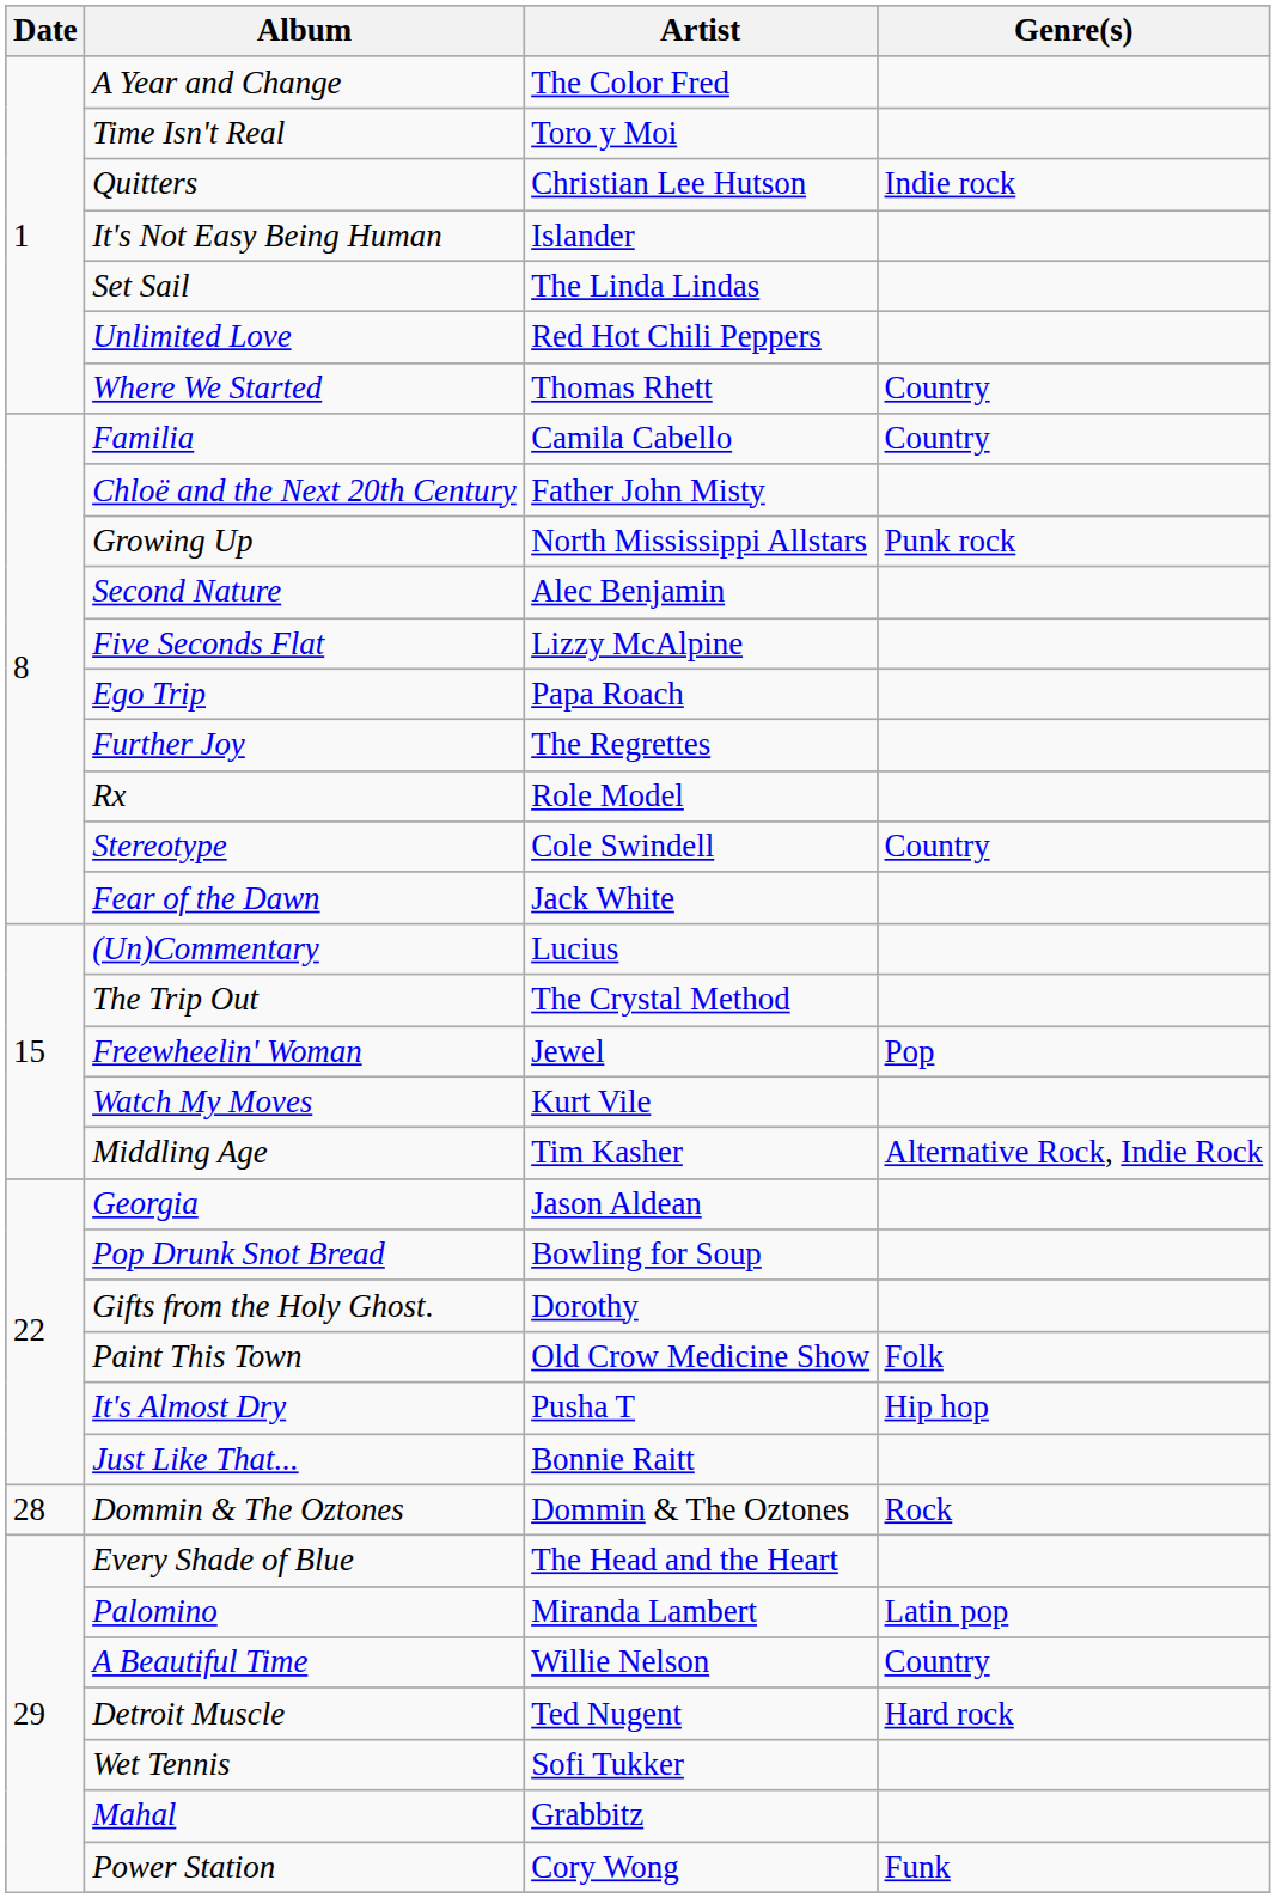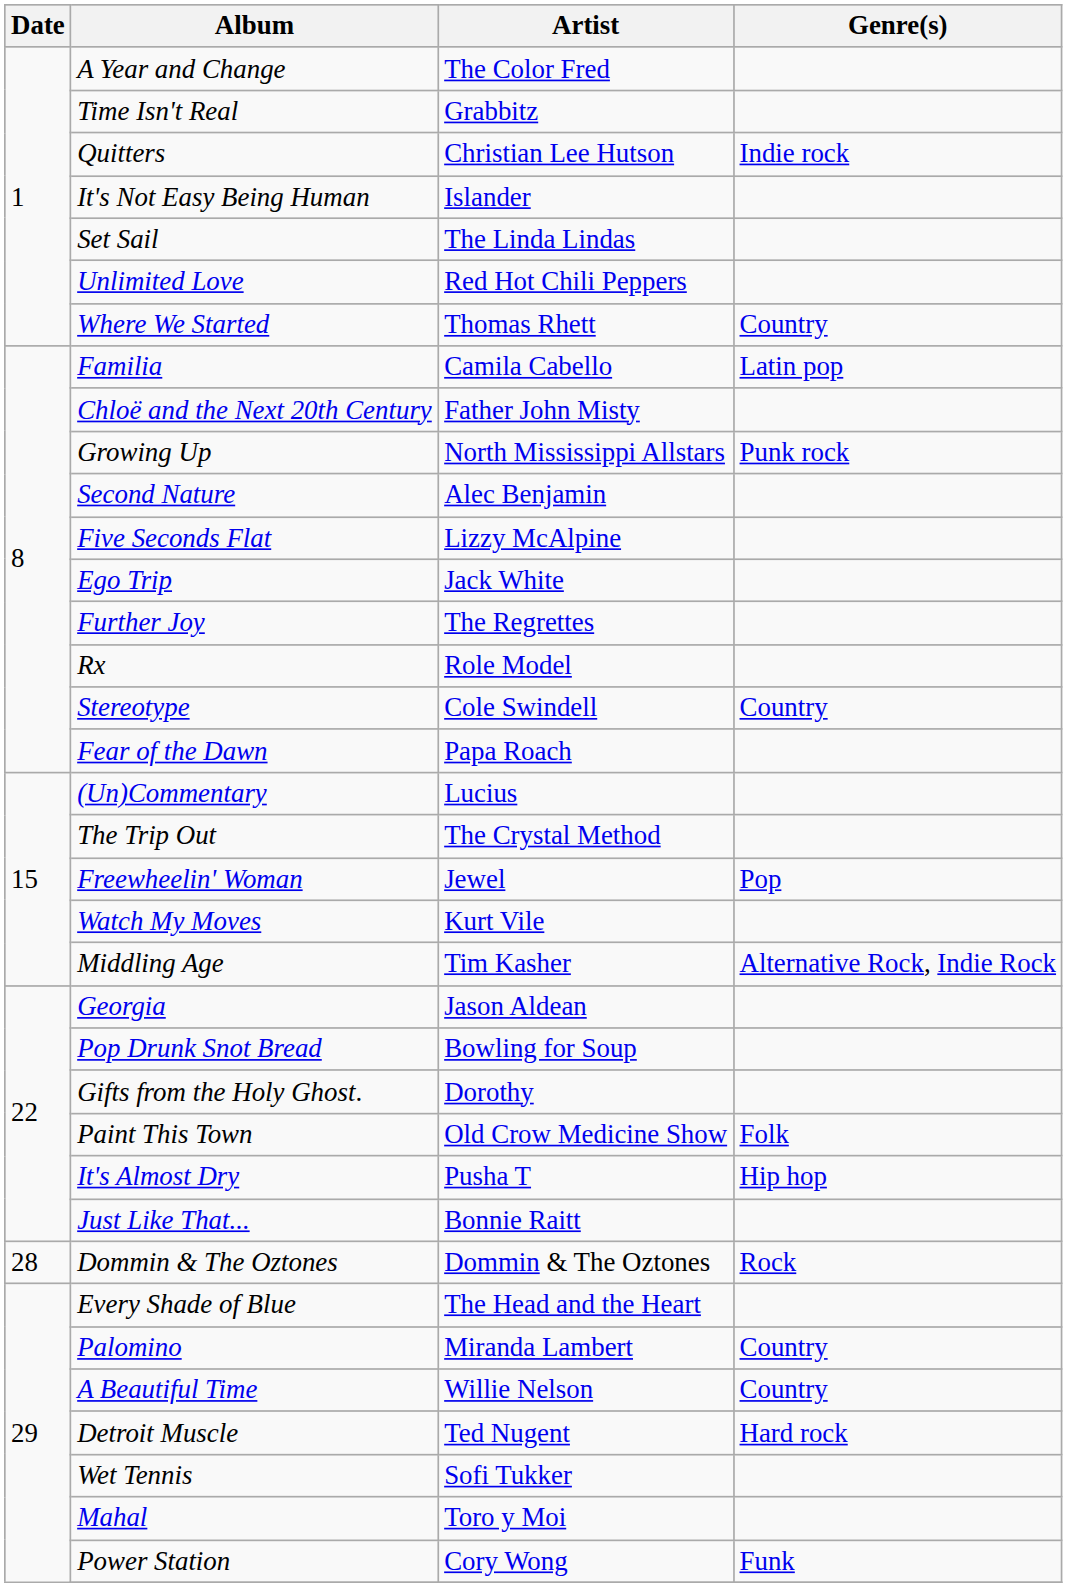 <table class="wikitable">
 <tr>
 <th>Date</th>
 <th>Album</th>
 <th>Artist</th>
 <th>Genre(s)</th>
 </tr>
 <tr>
 <td rowspan="7">1</td>
 <td><em>A Year and Change</em></td>
 <td><a href='#'>The Color Fred</a></td>
 <td></td>
 </tr>
 <tr>
 <td><em>Time Isn't Real</em></td>
-<td><a href='#'>Toro y Moi</a></td>
+<td><a href='#'>Grabbitz</a></td>
 <td></td>
 </tr>
 <tr>
 <td><em>Quitters</em></td>
 <td><a href='#'>Christian Lee Hutson</a></td>
 <td><a href='#'>Indie rock</a></td>
 </tr>
 <tr>
 <td><em>It's Not Easy Being Human</em></td>
 <td><a href='#'>Islander</a></td>
 <td></td>
 </tr>
 <tr>
 <td><em>Set Sail</em></td>
 <td><a href='#'>The Linda Lindas</a></td>
 <td></td>
 </tr>
 <tr>
 <td><em><a href='#'>Unlimited Love</a></em></td>
 <td><a href='#'>Red Hot Chili Peppers</a></td>
 <td></td>
 </tr>
 <tr>
 <td><em><a href='#'>Where We Started</a></em></td>
 <td><a href='#'>Thomas Rhett</a></td>
 <td><a href='#'>Country</a></td>
 </tr>
 <tr>
 <td rowspan="10">8</td>
 <td><em><a href='#'>Familia</a></em></td>
 <td><a href='#'>Camila Cabello</a></td>
-<td><a href='#'>Country</a></td>
+<td><a href='#'>Latin pop</a></td>
 </tr>
 <tr>
 <td><em><a href='#'>Chloë and the Next 20th Century</a></em></td>
 <td><a href='#'>Father John Misty</a></td>
 <td></td>
 </tr>
 <tr>
 <td><em>Growing Up</em></td>
 <td><a href='#'>North Mississippi Allstars</a></td>
 <td><a href='#'>Punk rock</a></td>
 </tr>
 <tr>
 <td><em><a href='#'>Second Nature</a></em></td>
 <td><a href='#'>Alec Benjamin</a></td>
 <td></td>
 </tr>
 <tr>
 <td><em><a href='#'>Five Seconds Flat</a></em></td>
 <td><a href='#'>Lizzy McAlpine</a></td>
 <td></td>
 </tr>
 <tr>
 <td><em><a href='#'>Ego Trip</a></em></td>
-<td><a href='#'>Papa Roach</a></td>
+<td><a href='#'>Jack White</a></td>
 <td></td>
 </tr>
 <tr>
 <td><em><a href='#'>Further Joy</a></em></td>
 <td><a href='#'>The Regrettes</a></td>
 <td></td>
 </tr>
 <tr>
 <td><em>Rx</em></td>
 <td><a href='#'>Role Model</a></td>
 <td></td>
 </tr>
 <tr>
 <td><em><a href='#'>Stereotype</a></em></td>
 <td><a href='#'>Cole Swindell</a></td>
 <td><a href='#'>Country</a></td>
 </tr>
 <tr>
 <td><em><a href='#'>Fear of the Dawn</a></em></td>
-<td><a href='#'>Jack White</a></td>
+<td><a href='#'>Papa Roach</a></td>
 <td></td>
 </tr>
 <tr>
 <td rowspan="5">15</td>
 <td><em><a href='#'>(Un)Commentary</a></em></td>
 <td><a href='#'>Lucius</a></td>
 <td></td>
 </tr>
 <tr>
 <td><em>The Trip Out</em></td>
 <td><a href='#'>The Crystal Method</a></td>
 <td></td>
 </tr>
 <tr>
 <td><em><a href='#'>Freewheelin' Woman</a></em></td>
 <td><a href='#'>Jewel</a></td>
 <td><a href='#'>Pop</a></td>
 </tr>
 <tr>
 <td><em><a href='#'>Watch My Moves</a></em></td>
 <td><a href='#'>Kurt Vile</a></td>
 <td></td>
 </tr>
 <tr>
 <td><em>Middling Age</em></td>
 <td><a href='#'>Tim Kasher</a></td>
 <td><a href='#'>Alternative Rock</a>, <a href='#'>Indie Rock</a></td>
 </tr>
 <tr>
 <td rowspan="6">22</td>
 <td><em><a href='#'>Georgia</a></em></td>
 <td><a href='#'>Jason Aldean</a></td>
 <td></td>
 </tr>
 <tr>
 <td><em><a href='#'>Pop Drunk Snot Bread</a></em></td>
 <td><a href='#'>Bowling for Soup</a></td>
 <td></td>
 </tr>
 <tr>
 <td><em>Gifts from the Holy Ghost</em>.</td>
 <td><a href='#'>Dorothy</a></td>
 <td></td>
 </tr>
 <tr>
 <td><em>Paint This Town</em></td>
 <td><a href='#'>Old Crow Medicine Show</a></td>
 <td><a href='#'>Folk</a></td>
 </tr>
 <tr>
 <td><em><a href='#'>It's Almost Dry</a></em></td>
 <td><a href='#'>Pusha T</a></td>
 <td><a href='#'>Hip hop</a></td>
 </tr>
 <tr>
 <td><em><a href='#'>Just Like That...</a></em></td>
 <td><a href='#'>Bonnie Raitt</a></td>
 <td></td>
 </tr>
 <tr>
 <td>28</td>
 <td><em>Dommin & The Oztones</em></td>
 <td><a href='#'>Dommin</a> & The Oztones</td>
 <td><a href='#'>Rock</a></td>
 </tr>
 <tr>
 <td rowspan="8">29</td>
 <td><em>Every Shade of Blue</em></td>
 <td><a href='#'>The Head and the Heart</a></td>
 <td></td>
 </tr>
 <tr>
 <td><em><a href='#'>Palomino</a></em></td>
 <td><a href='#'>Miranda Lambert</a></td>
-<td><a href='#'>Latin pop</a></td>
+<td><a href='#'>Country</a></td>
 </tr>
 <tr>
 <td><em><a href='#'>A Beautiful Time</a></em></td>
 <td><a href='#'>Willie Nelson</a></td>
 <td><a href='#'>Country</a></td>
 </tr>
 <tr>
 <td><em>Detroit Muscle</em></td>
 <td><a href='#'>Ted Nugent</a></td>
 <td><a href='#'>Hard rock</a></td>
 </tr>
 <tr>
 <td><em>Wet Tennis</em></td>
 <td><a href='#'>Sofi Tukker</a></td>
 <td></td>
 </tr>
 <tr>
 <td><em><a href='#'>Mahal</a></em></td>
-<td><a href='#'>Grabbitz</a></td>
+<td><a href='#'>Toro y Moi</a></td>
 <td></td>
 </tr>
 <tr>
 <td><em>Power Station</em></td>
 <td><a href='#'>Cory Wong</a></td>
 <td><a href='#'>Funk</a></td>
 </tr>
 <tr>
 </tr>
 </table>
